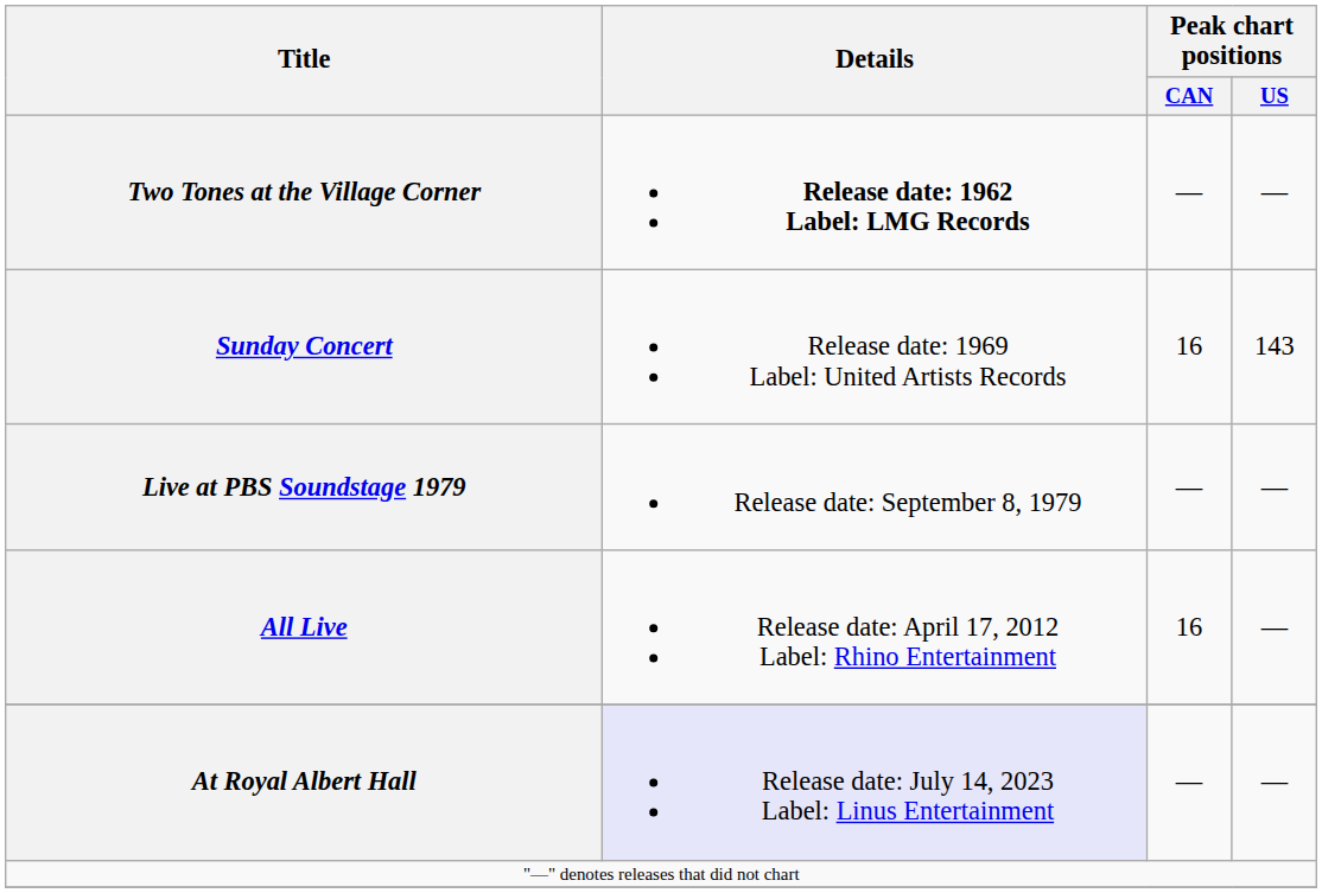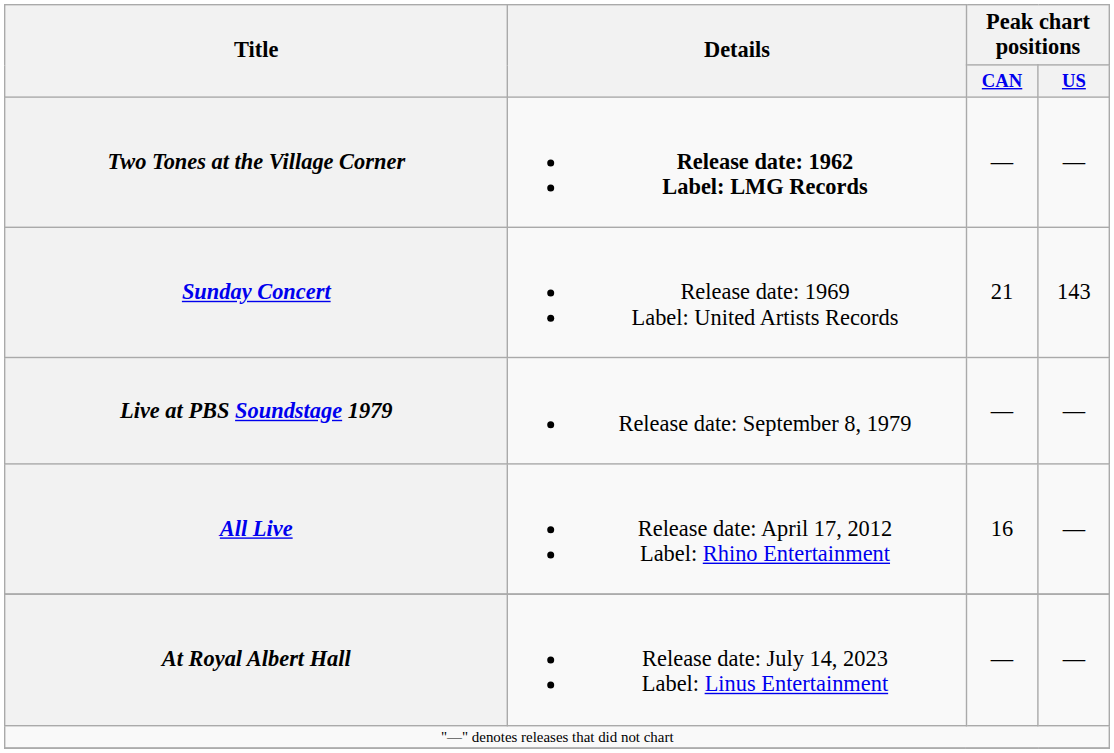 <table class="wikitable plainrowheaders" style="text-align:center;">
 <tr>
 <th rowspan="2" style="width:22em;">Title</th>
 <th rowspan="2" style="width:20em;">Details</th>
 <th colspan="2">Peak chart<br>positions</th>
 </tr>
 <tr style="font-size:smaller;">
 <th width="45"><a href='#'>CAN</a></th>
 <th width="45"><a href='#'>US</a><br></th>
 </tr>
 <tr>
 <th scope="row"><em>Two Tones at the Village Corner</em></th>
 <td><strong><br><ul><li>Release date: 1962</li><li>Label: LMG Records</li></ul></strong></td>
 <td>—</td>
 <td>—</td>
 </tr>
 <tr>
 <th scope="row"><em><a href='#'>Sunday Concert</a></em></th>
 <td><br><ul><li>Release date: 1969</li><li>Label: United Artists Records</li></ul></td>
-<td>16</td>
+<td>21</td>
 <td>143</td>
 </tr>
 <tr>
 <th scope="row"><em>Live at PBS <a href='#'>Soundstage</a> 1979</em></th>
 <td><br><ul><li>Release date: September 8, 1979</li></ul></td>
 <td>—</td>
 <td>—</td>
 </tr>
 <tr>
 <th scope="row"><em><a href='#'>All Live</a></em></th>
 <td><br><ul><li>Release date: April 17, 2012</li><li>Label: <a href='#'>Rhino Entertainment</a></li></ul></td>
 <td>16</td>
 <td>—</td>
 </tr>
 <tr>
 </tr>
 <tr>
 <th scope="row"><em>At Royal Albert Hall</em></th>
-<td style="background: lavender;"><br><ul><li>Release date: July 14, 2023</li><li>Label: <a href='#'>Linus Entertainment</a></li></ul></td>
+<td><br><ul><li>Release date: July 14, 2023</li><li>Label: <a href='#'>Linus Entertainment</a></li></ul></td>
 <td>—</td>
 <td>—</td>
 </tr>
 <tr>
 <td colspan="4" style="font-size: 8pt">"—" denotes releases that did not chart</td>
 </tr>
 <tr>
 </tr>
 </table>
